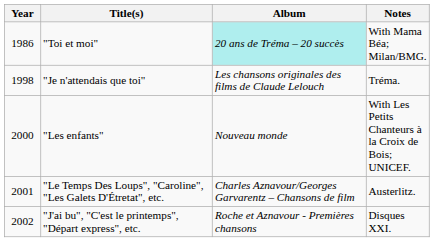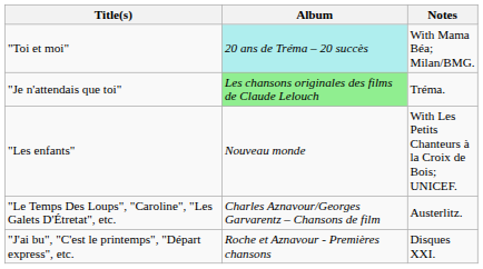 <table class="wikitable sortable">
 <tr>
-<th style="width:3em">Year</th>
 <th style="width:18em">Title(s)</th>
 <th style="width:15em">Album</th>
 <th class="unsortable">Notes</th>
 </tr>
 <tr>
-<td align="center">1986</td>
 <td>"Toi et moi"</td>
 <td style="background: paleturquoise;"><em>20 ans de Tréma – 20 succès</em></td>
 <td>With Mama Béa; Milan/BMG.</td>
 </tr>
 <tr>
-<td align="center">1998</td>
 <td>"Je n'attendais que toi"</td>
-<td><em>Les chansons originales des films de Claude Lelouch</em></td>
+<td style="background: lightgreen;"><em>Les chansons originales des films de Claude Lelouch</em></td>
 <td>Tréma.</td>
 </tr>
 <tr>
-<td align="center">2000</td>
 <td>"Les enfants"</td>
 <td><em>Nouveau monde</em></td>
 <td>With Les Petits Chanteurs à la Croix de Bois; UNICEF.</td>
 </tr>
 <tr>
-<td align="center">2001</td>
 <td>"Le Temps Des Loups", "Caroline", "Les Galets D'Étretat", etc.</td>
 <td><em>Charles Aznavour/Georges Garvarentz – Chansons de film</em></td>
 <td>Austerlitz.</td>
 </tr>
 <tr>
-<td align="center">2002</td>
 <td>"J'ai bu", "C'est le printemps", "Départ express", etc.</td>
 <td><em>Roche et Aznavour - Premières chansons</em></td>
 <td>Disques XXI.</td>
 </tr>
 </table>
